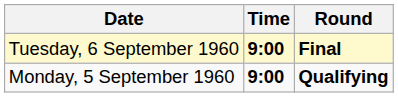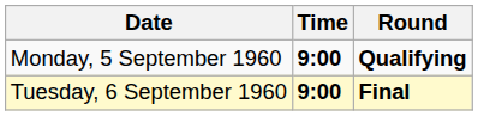 <table class="wikitable">
 <tr>
 <th>Date</th>
 <th>Time</th>
 <th>Round</th>
 </tr>
+<tr>
+<td>Monday, 5 September 1960</td>
+<td><strong>9:00</strong></td>
+<td><strong>Qualifying</strong></td>
+</tr>
 <tr style=background:lemonchiffon>
 <td>Tuesday, 6 September 1960</td>
 <td><strong>9:00</strong></td>
 <td><strong>Final</strong></td>
 </tr>
-<tr>
-<td>Monday, 5 September 1960</td>
-<td><strong>9:00</strong></td>
-<td><strong>Qualifying</strong></td>
-</tr>
 </table>
